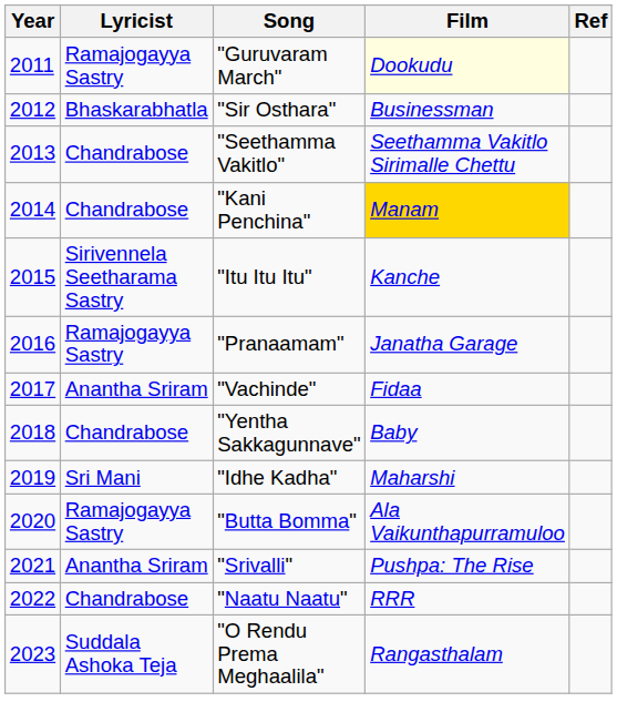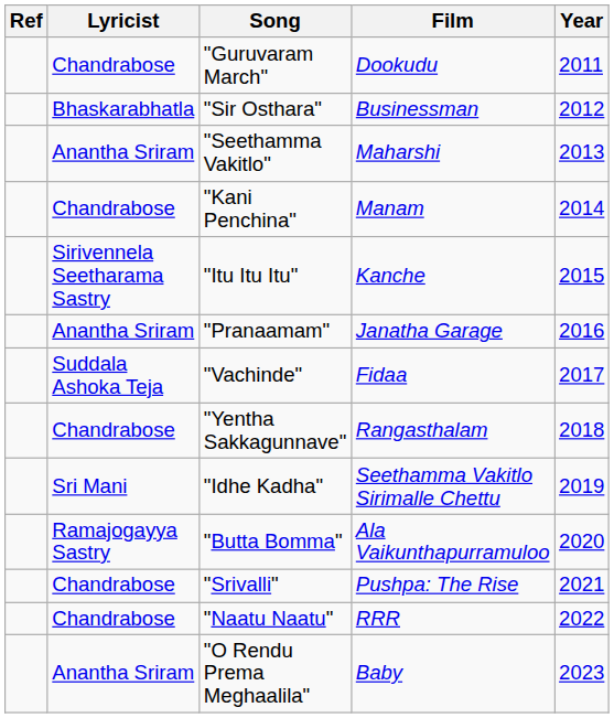 <table class="wikitable sortable" style="width:50%;">
 <tr>
-<th>Year</th>
+<th>Ref</th>
 <th>Lyricist</th>
 <th>Song</th>
 <th>Film</th>
-<th>Ref</th>
+<th>Year</th>
 </tr>
 <tr>
+<td></td>
+<td><a href='#'>Chandrabose</a></td>
+<td>"Guruvaram March"</td>
+<td><a href='#'><em>Dookudu</em></a></td>
 <td><a href='#'>2011</a></td>
-<td><a href='#'>Ramajogayya Sastry</a></td>
-<td>"Guruvaram March"</td>
-<td style="background: lightyellow;"><a href='#'><em>Dookudu</em></a></td>
-<td></td>
 </tr>
 <tr>
-<td><a href='#'>2012</a></td>
+<td></td>
 <td><a href='#'>Bhaskarabhatla</a></td>
 <td>"Sir Osthara"</td>
 <td><em><a href='#'>Businessman</a></em></td>
-<td></td>
+<td><a href='#'>2012</a></td>
 </tr>
 <tr>
+<td></td>
+<td><a href='#'>Anantha Sriram</a></td>
+<td>"Seethamma Vakitlo"</td>
+<td><a href='#'><em>Maharshi</em></a></td>
 <td><a href='#'>2013</a></td>
-<td><a href='#'>Chandrabose</a></td>
-<td>"Seethamma Vakitlo"</td>
-<td><a href='#'><em>Seethamma Vakitlo Sirimalle Chettu</em></a></td>
-<td></td>
 </tr>
 <tr>
-<td><a href='#'>2014</a></td>
+<td></td>
 <td><a href='#'>Chandrabose</a></td>
 <td>"Kani Penchina"</td>
-<td style="background: gold;"><a href='#'><em>Manam</em></a></td>
-<td></td>
+<td><a href='#'><em>Manam</em></a></td>
+<td><a href='#'>2014</a></td>
 </tr>
 <tr>
-<td><a href='#'>2015</a></td>
+<td></td>
 <td><a href='#'>Sirivennela Seetharama Sastry</a></td>
 <td>"Itu Itu Itu"</td>
 <td><a href='#'><em>Kanche</em></a></td>
-<td></td>
+<td><a href='#'>2015</a></td>
 </tr>
 <tr>
-<td><a href='#'>2016</a></td>
-<td><a href='#'>Ramajogayya Sastry</a></td>
+<td></td>
+<td><a href='#'>Anantha Sriram</a></td>
 <td>"Pranaamam"</td>
 <td><em><a href='#'>Janatha Garage</a></em></td>
-<td></td>
+<td><a href='#'>2016</a></td>
 </tr>
 <tr>
-<td><a href='#'>2017</a></td>
-<td><a href='#'>Anantha Sriram</a></td>
+<td></td>
+<td><a href='#'>Suddala Ashoka Teja</a></td>
 <td>"Vachinde"</td>
 <td><em><a href='#'>Fidaa</a></em></td>
-<td></td>
+<td><a href='#'>2017</a></td>
 </tr>
 <tr>
-<td><a href='#'>2018</a></td>
+<td></td>
 <td><a href='#'>Chandrabose</a></td>
 <td>"Yentha Sakkagunnave"</td>
-<td><a href='#'><em>Baby</em></a></td>
-<td></td>
+<td><a href='#'><em>Rangasthalam</em></a></td>
+<td><a href='#'>2018</a></td>
 </tr>
 <tr>
-<td><a href='#'>2019</a></td>
+<td></td>
 <td><a href='#'>Sri Mani</a></td>
 <td>"Idhe Kadha"</td>
-<td><a href='#'><em>Maharshi</em></a></td>
-<td></td>
+<td><a href='#'><em>Seethamma Vakitlo Sirimalle Chettu</em></a></td>
+<td><a href='#'>2019</a></td>
 </tr>
 <tr>
-<td><a href='#'>2020</a></td>
+<td></td>
 <td><a href='#'>Ramajogayya Sastry</a></td>
 <td>"<a href='#'>Butta Bomma</a>"</td>
 <td><a href='#'><em>Ala Vaikunthapurramuloo</em></a></td>
-<td></td>
+<td><a href='#'>2020</a></td>
 </tr>
 <tr>
-<td><a href='#'>2021</a></td>
-<td><a href='#'>Anantha Sriram</a></td>
+<td></td>
+<td><a href='#'>Chandrabose</a></td>
 <td>"<a href='#'>Srivalli</a>"</td>
 <td><a href='#'><em>Pushpa: The Rise</em></a></td>
-<td></td>
+<td><a href='#'>2021</a></td>
 </tr>
 <tr>
-<td><a href='#'>2022</a></td>
+<td></td>
 <td><a href='#'>Chandrabose</a></td>
 <td>"<a href='#'>Naatu Naatu</a>"</td>
 <td><a href='#'><em>RRR</em></a></td>
-<td></td>
+<td><a href='#'>2022</a></td>
 </tr>
 <tr>
+<td></td>
+<td><a href='#'>Anantha Sriram</a></td>
+<td>"O Rendu Prema Meghaalila"</td>
+<td><a href='#'><em>Baby</em></a></td>
 <td><a href='#'>2023</a></td>
-<td><a href='#'>Suddala Ashoka Teja</a></td>
-<td>"O Rendu Prema Meghaalila"</td>
-<td><a href='#'><em>Rangasthalam</em></a></td>
-<td></td>
 </tr>
 </table>
